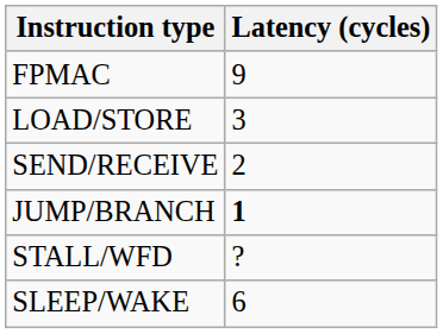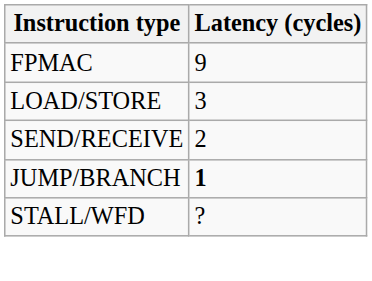 <table class="wikitable sortable mw-collapsible">
 <tr>
 <th>Instruction type</th>
 <th>Latency (cycles)</th>
 </tr>
 <tr>
 <td>FPMAC</td>
 <td>9</td>
 </tr>
 <tr>
 <td>LOAD/STORE</td>
 <td>3</td>
 </tr>
 <tr>
 <td>SEND/RECEIVE</td>
 <td>2</td>
 </tr>
 <tr>
 <td>JUMP/BRANCH</td>
 <td><strong>1</strong></td>
 </tr>
 <tr>
 <td>STALL/WFD</td>
 <td>?</td>
 </tr>
-<tr>
-<td>SLEEP/WAKE</td>
-<td>6</td>
-</tr>
 </table>
